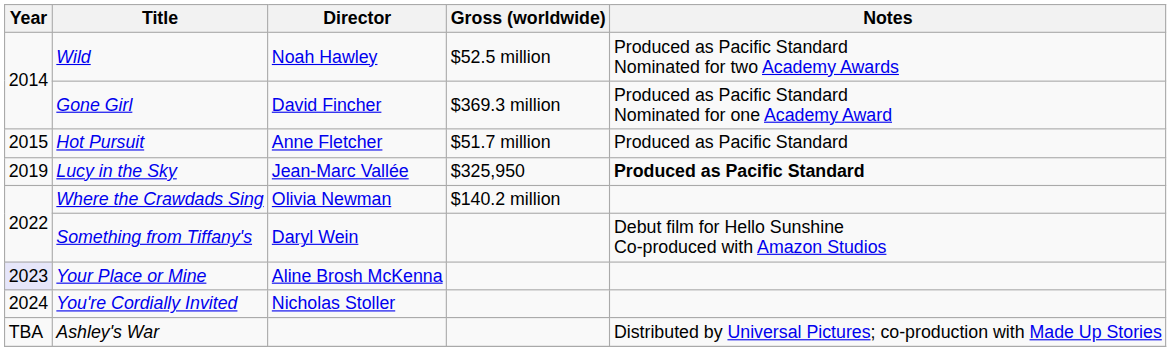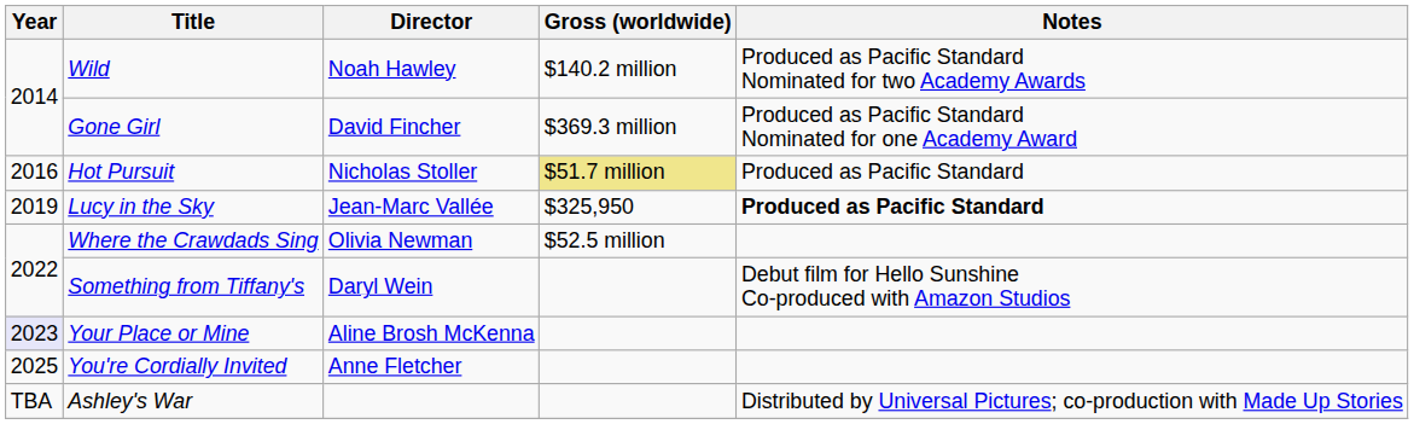 <table class="wikitable sortable">
 <tr>
 <th>Year</th>
 <th>Title</th>
 <th>Director</th>
 <th>Gross (worldwide)</th>
 <th class="unsortable">Notes</th>
 </tr>
 <tr>
 <td rowspan="2">2014</td>
 <td><em><a href='#'>Wild</a></em></td>
 <td><a href='#'>Noah Hawley</a></td>
-<td>$52.5 million</td>
+<td>$140.2 million</td>
 <td>Produced as Pacific Standard<br>Nominated for two <a href='#'>Academy Awards</a></td>
 </tr>
 <tr>
 <td><em><a href='#'>Gone Girl</a></em></td>
 <td><a href='#'>David Fincher</a></td>
 <td>$369.3 million</td>
 <td>Produced as Pacific Standard<br>Nominated for one <a href='#'>Academy Award</a></td>
 </tr>
 <tr>
-<td>2015</td>
+<td>2016</td>
 <td><em><a href='#'>Hot Pursuit</a></em></td>
-<td><a href='#'>Anne Fletcher</a></td>
-<td>$51.7 million</td>
+<td><a href='#'>Nicholas Stoller</a></td>
+<td style="background: khaki;">$51.7 million</td>
 <td>Produced as Pacific Standard</td>
 </tr>
 <tr>
 <td>2019</td>
 <td><em><a href='#'>Lucy in the Sky</a></em></td>
 <td><a href='#'>Jean-Marc Vallée</a></td>
 <td>$325,950</td>
 <td><strong>Produced as Pacific Standard</strong></td>
 </tr>
 <tr>
 <td rowspan="2">2022</td>
 <td><em><a href='#'>Where the Crawdads Sing</a></em></td>
 <td><a href='#'>Olivia Newman</a></td>
-<td>$140.2 million</td>
+<td>$52.5 million</td>
 <td></td>
 </tr>
 <tr>
 <td><em><a href='#'>Something from Tiffany's</a></em></td>
 <td><a href='#'>Daryl Wein</a></td>
 <td></td>
 <td>Debut film for Hello Sunshine<br>Co-produced with <a href='#'>Amazon Studios</a></td>
 </tr>
 <tr>
 <td style="background: lavender;">2023</td>
 <td><em><a href='#'>Your Place or Mine</a></em></td>
 <td><a href='#'>Aline Brosh McKenna</a></td>
 <td></td>
 <td></td>
 </tr>
 <tr>
-<td>2024</td>
+<td>2025</td>
 <td><em><a href='#'>You're Cordially Invited</a></em></td>
-<td><a href='#'>Nicholas Stoller</a></td>
+<td><a href='#'>Anne Fletcher</a></td>
 <td></td>
 <td></td>
 </tr>
 <tr>
 <td>TBA</td>
 <td><em>Ashley's War</em></td>
 <td></td>
 <td></td>
 <td>Distributed by <a href='#'>Universal Pictures</a>; co-production with <a href='#'>Made Up Stories</a></td>
 </tr>
 <tr>
 </tr>
 </table>
